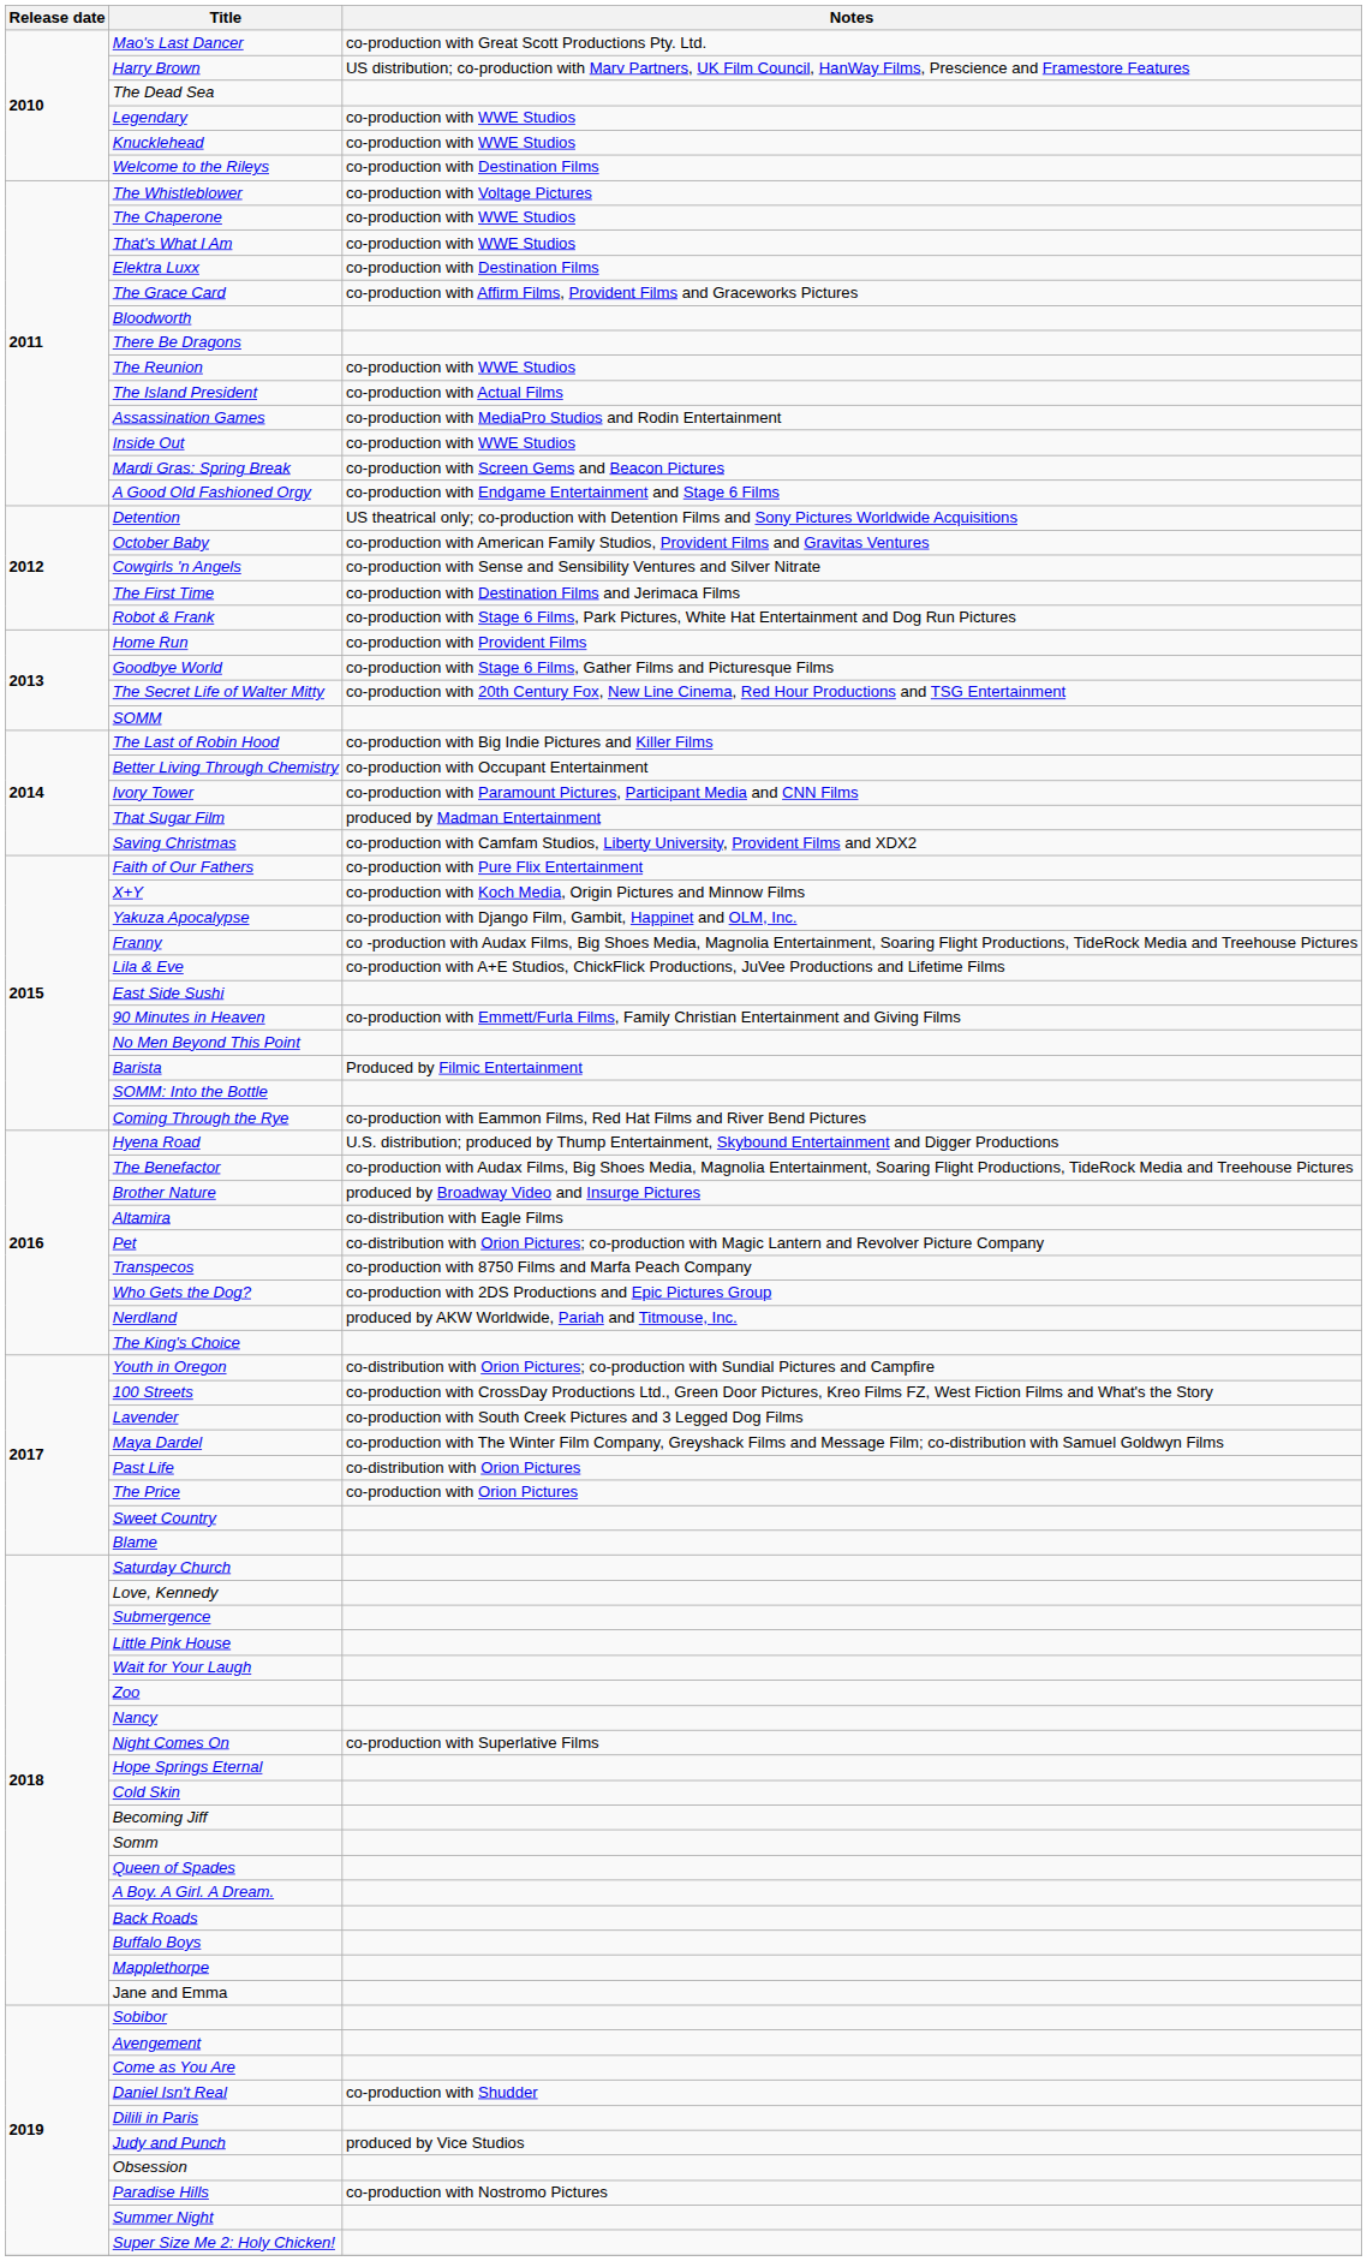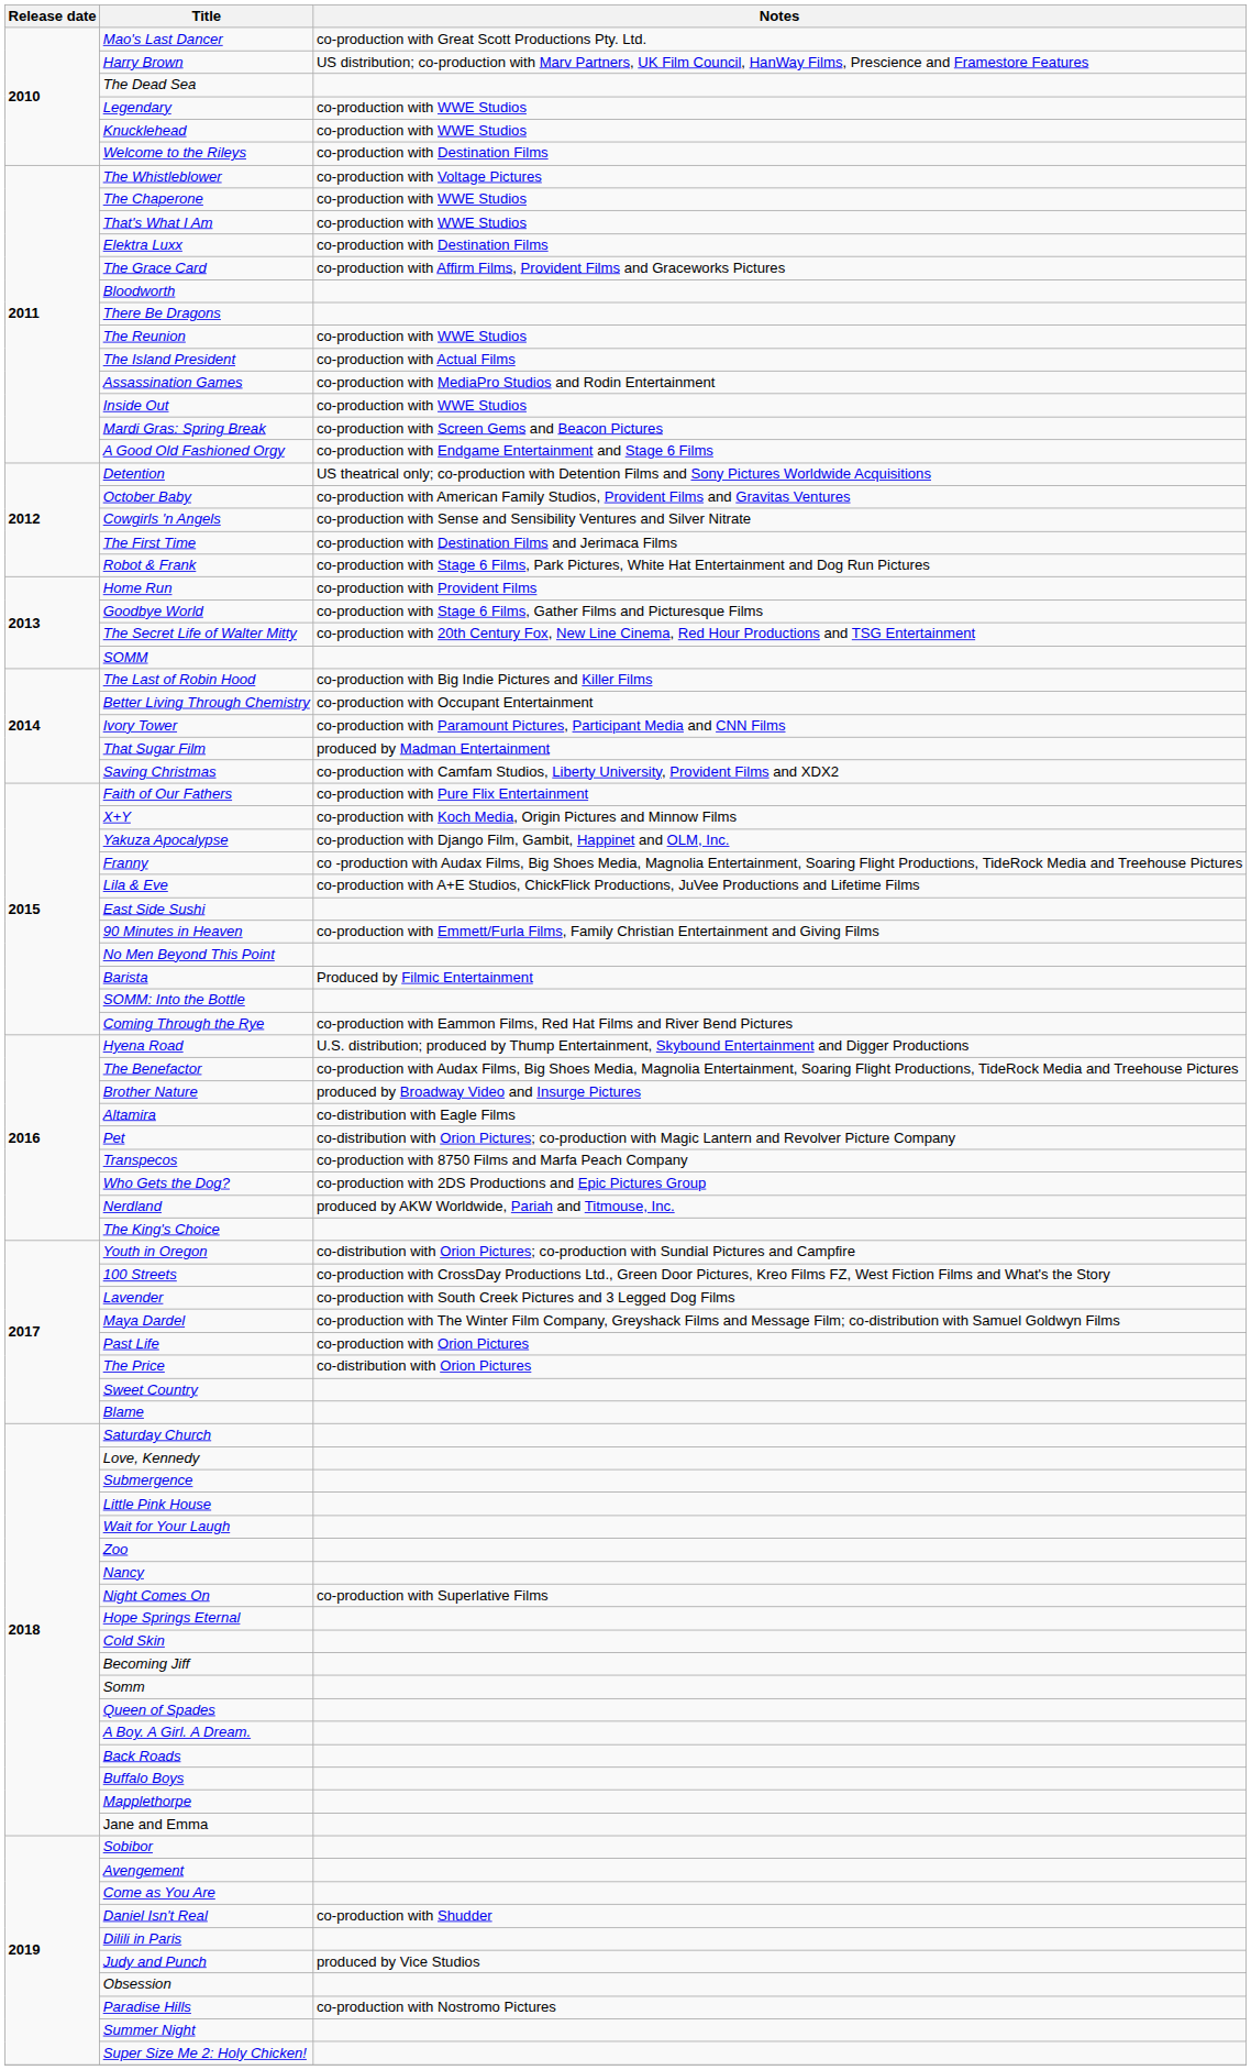 <table class="wikitable sortable">
 <tr>
 <th>Release date</th>
 <th>Title</th>
 <th>Notes</th>
 </tr>
 <tr>
 <td rowspan="6"><strong>2010</strong></td>
 <td><em><a href='#'>Mao's Last Dancer</a></em></td>
 <td>co-production with Great Scott Productions Pty. Ltd.</td>
 </tr>
 <tr>
 <td><em><a href='#'>Harry Brown</a></em></td>
 <td>US distribution; co-production with <a href='#'>Marv Partners</a>, <a href='#'>UK Film Council</a>, <a href='#'>HanWay Films</a>, Prescience and <a href='#'>Framestore Features</a></td>
 </tr>
 <tr>
 <td><em>The Dead Sea</em></td>
 <td></td>
 </tr>
 <tr>
 <td><em><a href='#'>Legendary</a></em></td>
 <td>co-production with <a href='#'>WWE Studios</a></td>
 </tr>
 <tr>
 <td><em><a href='#'>Knucklehead</a></em></td>
 <td>co-production with <a href='#'>WWE Studios</a></td>
 </tr>
 <tr>
 <td><em><a href='#'>Welcome to the Rileys</a></em></td>
 <td>co-production with <a href='#'>Destination Films</a></td>
 </tr>
 <tr>
 <td rowspan="13"><strong>2011</strong></td>
 <td><em><a href='#'>The Whistleblower</a></em></td>
 <td>co-production with <a href='#'>Voltage Pictures</a></td>
 </tr>
 <tr>
 <td><em><a href='#'>The Chaperone</a></em></td>
 <td>co-production with <a href='#'>WWE Studios</a></td>
 </tr>
 <tr>
 <td><em><a href='#'>That's What I Am</a></em></td>
 <td>co-production with <a href='#'>WWE Studios</a></td>
 </tr>
 <tr>
 <td><em><a href='#'>Elektra Luxx</a></em></td>
 <td>co-production with <a href='#'>Destination Films</a></td>
 </tr>
 <tr>
 <td><em><a href='#'>The Grace Card</a></em></td>
 <td>co-production with <a href='#'>Affirm Films</a>, <a href='#'>Provident Films</a> and Graceworks Pictures</td>
 </tr>
 <tr>
 <td><em><a href='#'>Bloodworth</a></em></td>
 <td></td>
 </tr>
 <tr>
 <td><em><a href='#'>There Be Dragons</a></em></td>
 <td></td>
 </tr>
 <tr>
 <td><em><a href='#'>The Reunion</a></em></td>
 <td>co-production with <a href='#'>WWE Studios</a></td>
 </tr>
 <tr>
 <td><em><a href='#'>The Island President</a></em></td>
 <td>co-production with <a href='#'>Actual Films</a></td>
 </tr>
 <tr>
 <td><em><a href='#'>Assassination Games</a></em></td>
 <td>co-production with <a href='#'>MediaPro Studios</a> and Rodin Entertainment</td>
 </tr>
 <tr>
 <td><em><a href='#'>Inside Out</a></em></td>
 <td>co-production with <a href='#'>WWE Studios</a></td>
 </tr>
 <tr>
 <td><em><a href='#'>Mardi Gras: Spring Break</a></em></td>
 <td>co-production with <a href='#'>Screen Gems</a> and <a href='#'>Beacon Pictures</a></td>
 </tr>
 <tr>
 <td><em><a href='#'>A Good Old Fashioned Orgy</a></em></td>
 <td>co-production with <a href='#'>Endgame Entertainment</a> and <a href='#'>Stage 6 Films</a></td>
 </tr>
 <tr>
 <td rowspan="5"><strong>2012</strong></td>
 <td><em><a href='#'>Detention</a></em></td>
 <td>US theatrical only; co-production with Detention Films and <a href='#'>Sony Pictures Worldwide Acquisitions</a></td>
 </tr>
 <tr>
 <td><em><a href='#'>October Baby</a></em></td>
 <td>co-production with American Family Studios, <a href='#'>Provident Films</a> and <a href='#'>Gravitas Ventures</a></td>
 </tr>
 <tr>
 <td><em><a href='#'>Cowgirls 'n Angels</a></em></td>
 <td>co-production with Sense and Sensibility Ventures and Silver Nitrate</td>
 </tr>
 <tr>
 <td><em><a href='#'>The First Time</a></em></td>
 <td>co-production with <a href='#'>Destination Films</a> and Jerimaca Films</td>
 </tr>
 <tr>
 <td><em><a href='#'>Robot & Frank</a></em></td>
 <td>co-production with <a href='#'>Stage 6 Films</a>, Park Pictures, White Hat Entertainment and Dog Run Pictures</td>
 </tr>
 <tr>
 <td rowspan="4"><strong>2013</strong></td>
 <td><em><a href='#'>Home Run</a></em></td>
 <td>co-production with <a href='#'>Provident Films</a></td>
 </tr>
 <tr>
 <td><em><a href='#'>Goodbye World</a></em></td>
 <td>co-production with <a href='#'>Stage 6 Films</a>, Gather Films and Picturesque Films</td>
 </tr>
 <tr>
 <td><em><a href='#'>The Secret Life of Walter Mitty</a></em></td>
 <td>co-production with <a href='#'>20th Century Fox</a>, <a href='#'>New Line Cinema</a>, <a href='#'>Red Hour Productions</a> and <a href='#'>TSG Entertainment</a></td>
 </tr>
 <tr>
 <td><em><a href='#'>SOMM</a></em></td>
 <td></td>
 </tr>
 <tr>
 <td rowspan="5"><strong>2014</strong></td>
 <td><em><a href='#'>The Last of Robin Hood</a></em></td>
 <td>co-production with Big Indie Pictures and <a href='#'>Killer Films</a></td>
 </tr>
 <tr>
 <td><em><a href='#'>Better Living Through Chemistry</a></em></td>
 <td>co-production with Occupant Entertainment</td>
 </tr>
 <tr>
 <td><em><a href='#'>Ivory Tower</a></em></td>
 <td>co-production with <a href='#'>Paramount Pictures</a>, <a href='#'>Participant Media</a> and <a href='#'>CNN Films</a></td>
 </tr>
 <tr>
 <td><em><a href='#'>That Sugar Film</a></em></td>
 <td>produced by <a href='#'>Madman Entertainment</a></td>
 </tr>
 <tr>
 <td><em><a href='#'>Saving Christmas</a></em></td>
 <td>co-production with Camfam Studios, <a href='#'>Liberty University</a>, <a href='#'>Provident Films</a> and XDX2</td>
 </tr>
 <tr>
 <td rowspan="11"><strong>2015</strong></td>
 <td><em><a href='#'>Faith of Our Fathers</a></em></td>
 <td>co-production with <a href='#'>Pure Flix Entertainment</a></td>
 </tr>
 <tr>
 <td><em><a href='#'>X+Y</a></em></td>
 <td>co-production with <a href='#'>Koch Media</a>, Origin Pictures and Minnow Films</td>
 </tr>
 <tr>
 <td><em><a href='#'>Yakuza Apocalypse</a></em></td>
 <td>co-production with Django Film, Gambit, <a href='#'>Happinet</a> and <a href='#'>OLM, Inc.</a></td>
 </tr>
 <tr>
 <td><em><a href='#'>Franny</a></em></td>
 <td>co -production with Audax Films, Big Shoes Media, Magnolia Entertainment, Soaring Flight Productions, TideRock Media and Treehouse Pictures</td>
 </tr>
 <tr>
 <td><em><a href='#'>Lila & Eve</a></em></td>
 <td>co-production with A+E Studios, ChickFlick Productions, JuVee Productions and Lifetime Films</td>
 </tr>
 <tr>
 <td><em><a href='#'>East Side Sushi</a></em></td>
 <td></td>
 </tr>
 <tr>
 <td><em><a href='#'>90 Minutes in Heaven</a></em></td>
 <td>co-production with <a href='#'>Emmett/Furla Films</a>, Family Christian Entertainment and Giving Films</td>
 </tr>
 <tr>
 <td><em><a href='#'>No Men Beyond This Point</a></em></td>
 <td></td>
 </tr>
 <tr>
 <td><em><a href='#'>Barista</a></em></td>
 <td>Produced by <a href='#'>Filmic Entertainment</a></td>
 </tr>
 <tr>
 <td><em><a href='#'>SOMM: Into the Bottle</a></em></td>
 <td></td>
 </tr>
 <tr>
 <td><em><a href='#'>Coming Through the Rye</a></em></td>
 <td>co-production with Eammon Films, Red Hat Films and River Bend Pictures</td>
 </tr>
 <tr>
 <td rowspan="9"><strong>2016</strong></td>
 <td><em><a href='#'>Hyena Road</a></em></td>
 <td>U.S. distribution; produced by Thump Entertainment, <a href='#'>Skybound Entertainment</a> and Digger Productions</td>
 </tr>
 <tr>
 <td><em><a href='#'>The Benefactor</a></em></td>
 <td>co-production with Audax Films, Big Shoes Media, Magnolia Entertainment, Soaring Flight Productions, TideRock Media and Treehouse Pictures</td>
 </tr>
 <tr>
 <td><em><a href='#'>Brother Nature</a></em></td>
 <td>produced by <a href='#'>Broadway Video</a> and <a href='#'>Insurge Pictures</a></td>
 </tr>
 <tr>
 <td><em><a href='#'>Altamira</a></em></td>
 <td>co-distribution with Eagle Films</td>
 </tr>
 <tr>
 <td><em><a href='#'>Pet</a></em></td>
 <td>co-distribution with <a href='#'>Orion Pictures</a>; co-production with Magic Lantern and Revolver Picture Company</td>
 </tr>
 <tr>
 <td><em><a href='#'>Transpecos</a></em></td>
 <td>co-production with 8750 Films and Marfa Peach Company</td>
 </tr>
 <tr>
 <td><em><a href='#'>Who Gets the Dog?</a></em></td>
 <td>co-production with 2DS Productions and <a href='#'>Epic Pictures Group</a></td>
 </tr>
 <tr>
 <td><em><a href='#'>Nerdland</a></em></td>
 <td>produced by AKW Worldwide, <a href='#'>Pariah</a> and <a href='#'>Titmouse, Inc.</a></td>
 </tr>
 <tr>
 <td><em><a href='#'>The King's Choice</a></em></td>
 <td></td>
 </tr>
 <tr>
 <td rowspan="8"><strong>2017</strong></td>
 <td><em><a href='#'>Youth in Oregon</a></em></td>
 <td>co-distribution with <a href='#'>Orion Pictures</a>; co-production with Sundial Pictures and Campfire</td>
 </tr>
 <tr>
 <td><em><a href='#'>100 Streets</a></em></td>
 <td>co-production with CrossDay Productions Ltd., Green Door Pictures, Kreo Films FZ, West Fiction Films and What's the Story</td>
 </tr>
 <tr>
 <td><em><a href='#'>Lavender</a></em></td>
 <td>co-production with South Creek Pictures and 3 Legged Dog Films</td>
 </tr>
 <tr>
 <td><em><a href='#'>Maya Dardel</a></em></td>
 <td>co-production with The Winter Film Company, Greyshack Films and Message Film; co-distribution with Samuel Goldwyn Films</td>
 </tr>
 <tr>
 <td><em><a href='#'>Past Life</a></em></td>
-<td>co-distribution with <a href='#'>Orion Pictures</a></td>
+<td>co-production with <a href='#'>Orion Pictures</a></td>
 </tr>
 <tr>
 <td><em><a href='#'>The Price</a></em></td>
-<td>co-production with <a href='#'>Orion Pictures</a></td>
+<td>co-distribution with <a href='#'>Orion Pictures</a></td>
 </tr>
 <tr>
 <td><em><a href='#'>Sweet Country</a></em></td>
 <td></td>
 </tr>
 <tr>
 <td><em><a href='#'>Blame</a></em></td>
 <td></td>
 </tr>
 <tr>
 <td rowspan="18"><strong>2018</strong></td>
 <td><em><a href='#'>Saturday Church</a></em></td>
 <td></td>
 </tr>
 <tr>
 <td><em>Love, Kennedy</em></td>
 <td></td>
 </tr>
 <tr>
 <td><em><a href='#'>Submergence</a></em></td>
 <td></td>
 </tr>
 <tr>
 <td><em><a href='#'>Little Pink House</a></em></td>
 <td></td>
 </tr>
 <tr>
 <td><em><a href='#'>Wait for Your Laugh</a></em></td>
 <td></td>
 </tr>
 <tr>
 <td><em><a href='#'>Zoo</a></em></td>
 <td></td>
 </tr>
 <tr>
 <td><em><a href='#'>Nancy</a></em></td>
 <td></td>
 </tr>
 <tr>
 <td><em><a href='#'>Night Comes On</a></em></td>
 <td>co-production with Superlative Films</td>
 </tr>
 <tr>
 <td><em><a href='#'>Hope Springs Eternal</a></em></td>
 <td></td>
 </tr>
 <tr>
 <td><em><a href='#'>Cold Skin</a></em></td>
 <td></td>
 </tr>
 <tr>
 <td><em>Becoming Jiff</em></td>
 <td></td>
 </tr>
 <tr>
 <td><em>Somm</em></td>
 <td></td>
 </tr>
 <tr>
 <td><em><a href='#'>Queen of Spades</a></em></td>
 <td></td>
 </tr>
 <tr>
 <td><em><a href='#'>A Boy. A Girl. A Dream.</a></em></td>
 <td></td>
 </tr>
 <tr>
 <td><em><a href='#'>Back Roads</a></em></td>
 <td></td>
 </tr>
 <tr>
 <td><em><a href='#'>Buffalo Boys</a></em></td>
 <td></td>
 </tr>
 <tr>
 <td><em><a href='#'>Mapplethorpe</a></em></td>
 <td></td>
 </tr>
 <tr>
 <td>Jane and Emma</td>
 <td></td>
 </tr>
 <tr>
 <td rowspan="10"><strong>2019</strong></td>
 <td><em><a href='#'>Sobibor</a></em></td>
 <td></td>
 </tr>
 <tr>
 <td><em><a href='#'>Avengement</a></em></td>
 <td></td>
 </tr>
 <tr>
 <td><em><a href='#'>Come as You Are</a></em></td>
 <td></td>
 </tr>
 <tr>
 <td><em><a href='#'>Daniel Isn't Real</a></em></td>
 <td>co-production with <a href='#'>Shudder</a></td>
 </tr>
 <tr>
 <td><em><a href='#'>Dilili in Paris</a></em></td>
 <td></td>
 </tr>
 <tr>
 <td><em><a href='#'>Judy and Punch</a></em></td>
 <td>produced by Vice Studios</td>
 </tr>
 <tr>
 <td><em>Obsession</em></td>
 <td></td>
 </tr>
 <tr>
 <td><em><a href='#'>Paradise Hills</a></em></td>
 <td>co-production with Nostromo Pictures</td>
 </tr>
 <tr>
 <td><em><a href='#'>Summer Night</a></em></td>
 <td></td>
 </tr>
 <tr>
 <td><em><a href='#'>Super Size Me 2: Holy Chicken!</a></em></td>
 <td></td>
 </tr>
 <tr>
 </tr>
 </table>
